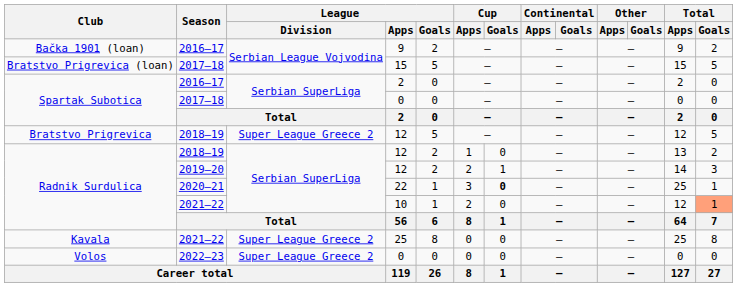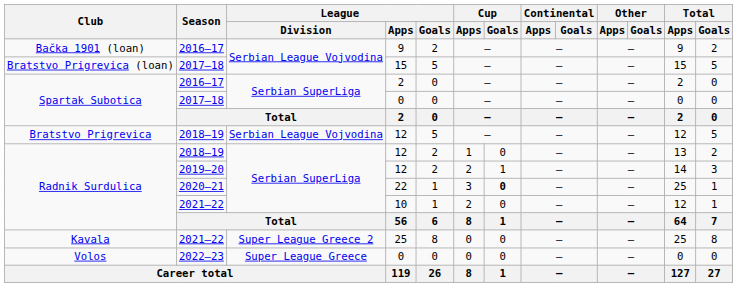 <table class="wikitable" style="text-align:center">
 <tr>
 <th rowspan="2">Club</th>
 <th rowspan="2">Season</th>
 <th colspan="3">League</th>
 <th colspan="2">Cup</th>
 <th colspan="2">Continental</th>
 <th colspan="2">Other</th>
 <th colspan="2">Total</th>
 </tr>
 <tr>
 <th>Division</th>
 <th>Apps</th>
 <th>Goals</th>
 <th>Apps</th>
 <th>Goals</th>
 <th>Apps</th>
 <th>Goals</th>
 <th>Apps</th>
 <th>Goals</th>
 <th>Apps</th>
 <th>Goals</th>
 </tr>
 <tr>
 <td><a href='#'>Bačka 1901</a> (loan)</td>
 <td><a href='#'>2016–17</a></td>
 <td rowspan=2><a href='#'>Serbian League Vojvodina</a></td>
 <td>9</td>
 <td>2</td>
 <td colspan="2">—</td>
 <td colspan="2">—</td>
 <td colspan="2">—</td>
 <td>9</td>
 <td>2</td>
 </tr>
 <tr>
 <td><a href='#'>Bratstvo Prigrevica</a> (loan)</td>
 <td><a href='#'>2017–18</a></td>
 <td>15</td>
 <td>5</td>
 <td colspan="2">—</td>
 <td colspan="2">—</td>
 <td colspan="2">—</td>
 <td>15</td>
 <td>5</td>
 </tr>
 <tr>
 <td rowspan="3"><a href='#'>Spartak Subotica</a></td>
 <td><a href='#'>2016–17</a></td>
 <td rowspan=2><a href='#'>Serbian SuperLiga</a></td>
 <td>2</td>
 <td>0</td>
 <td colspan="2">—</td>
 <td colspan="2">—</td>
 <td colspan="2">—</td>
 <td>2</td>
 <td>0</td>
 </tr>
 <tr>
 <td><a href='#'>2017–18</a></td>
 <td>0</td>
 <td>0</td>
 <td colspan="2">—</td>
 <td colspan="2">—</td>
 <td colspan="2">—</td>
 <td>0</td>
 <td>0</td>
 </tr>
 <tr>
 <th colspan="2">Total</th>
 <th>2</th>
 <th>0</th>
 <th colspan="2">—</th>
 <th colspan="2">—</th>
 <th colspan="2">—</th>
 <th>2</th>
 <th>0</th>
 </tr>
 <tr>
 <td><a href='#'>Bratstvo Prigrevica</a></td>
 <td><a href='#'>2018–19</a></td>
-<td><a href='#'>Super League Greece 2</a></td>
+<td><a href='#'>Serbian League Vojvodina</a></td>
 <td>12</td>
 <td>5</td>
 <td colspan="2">—</td>
 <td colspan="2">—</td>
 <td colspan="2">—</td>
 <td>12</td>
 <td>5</td>
 </tr>
 <tr>
 <td rowspan="5"><a href='#'>Radnik Surdulica</a></td>
 <td><a href='#'>2018–19</a></td>
 <td rowspan=4><a href='#'>Serbian SuperLiga</a></td>
 <td>12</td>
 <td>2</td>
 <td>1</td>
 <td>0</td>
 <td colspan="2">—</td>
 <td colspan="2">—</td>
 <td>13</td>
 <td>2</td>
 </tr>
 <tr>
 <td><a href='#'>2019–20</a></td>
 <td>12</td>
 <td>2</td>
 <td>2</td>
 <td>1</td>
 <td colspan="2">—</td>
 <td colspan="2">—</td>
 <td>14</td>
 <td>3</td>
 </tr>
 <tr>
 <td><a href='#'>2020–21</a></td>
 <td>22</td>
 <td>1</td>
 <td>3</td>
 <td><strong>0</strong></td>
 <td colspan="2">—</td>
 <td colspan="2">—</td>
 <td>25</td>
 <td>1</td>
 </tr>
 <tr>
 <td><a href='#'>2021–22</a></td>
 <td>10</td>
 <td>1</td>
 <td>2</td>
 <td>0</td>
 <td colspan="2">—</td>
 <td colspan="2">—</td>
 <td>12</td>
-<td style="background: lightsalmon;">1</td>
+<td>1</td>
 </tr>
 <tr>
 <th colspan="2">Total</th>
 <th>56</th>
 <th>6</th>
 <th>8</th>
 <th>1</th>
 <th colspan="2">—</th>
 <th colspan="2">—</th>
 <th>64</th>
 <th>7</th>
 </tr>
 <tr>
 <td><a href='#'>Kavala</a></td>
 <td><a href='#'>2021–22</a></td>
 <td><a href='#'>Super League Greece 2</a></td>
 <td>25</td>
 <td>8</td>
 <td>0</td>
 <td>0</td>
 <td colspan="2">—</td>
 <td colspan="2">—</td>
 <td>25</td>
 <td>8</td>
 </tr>
 <tr>
 <td><a href='#'>Volos</a></td>
 <td><a href='#'>2022–23</a></td>
-<td><a href='#'>Super League Greece 2</a></td>
+<td><a href='#'>Super League Greece</a></td>
 <td>0</td>
 <td>0</td>
 <td>0</td>
 <td>0</td>
 <td colspan="2">—</td>
 <td colspan="2">—</td>
 <td>0</td>
 <td>0</td>
 </tr>
 <tr>
 <th colspan="3">Career total</th>
 <th>119</th>
 <th>26</th>
 <th>8</th>
 <th>1</th>
 <th colspan="2">—</th>
 <th colspan="2">—</th>
 <th>127</th>
 <th>27</th>
 </tr>
 </table>
